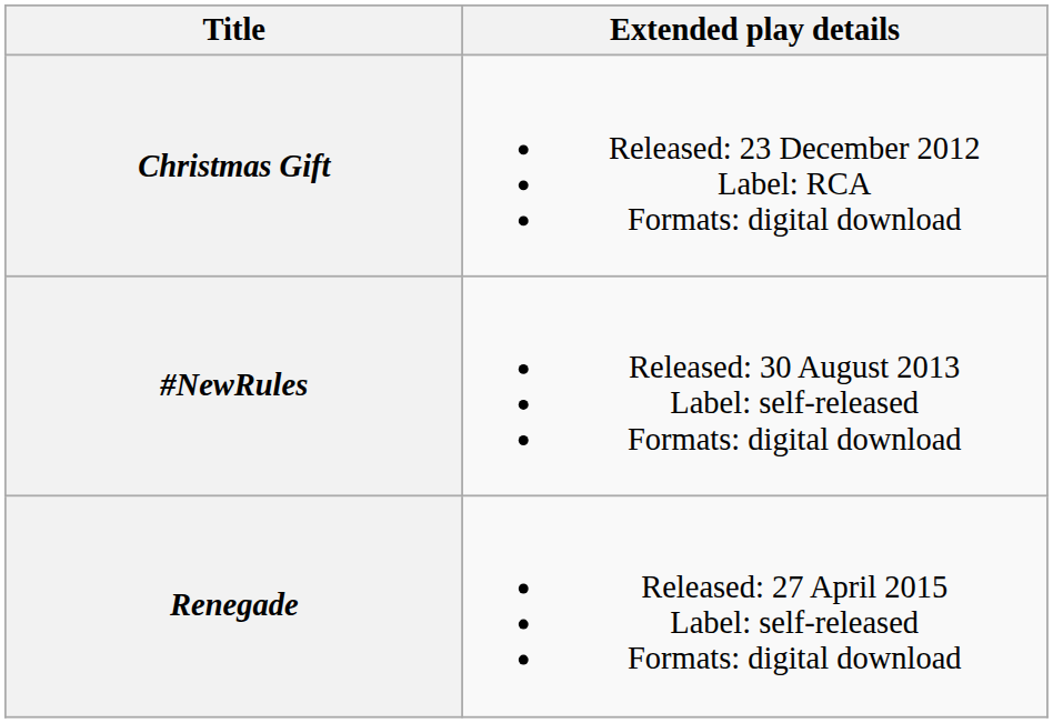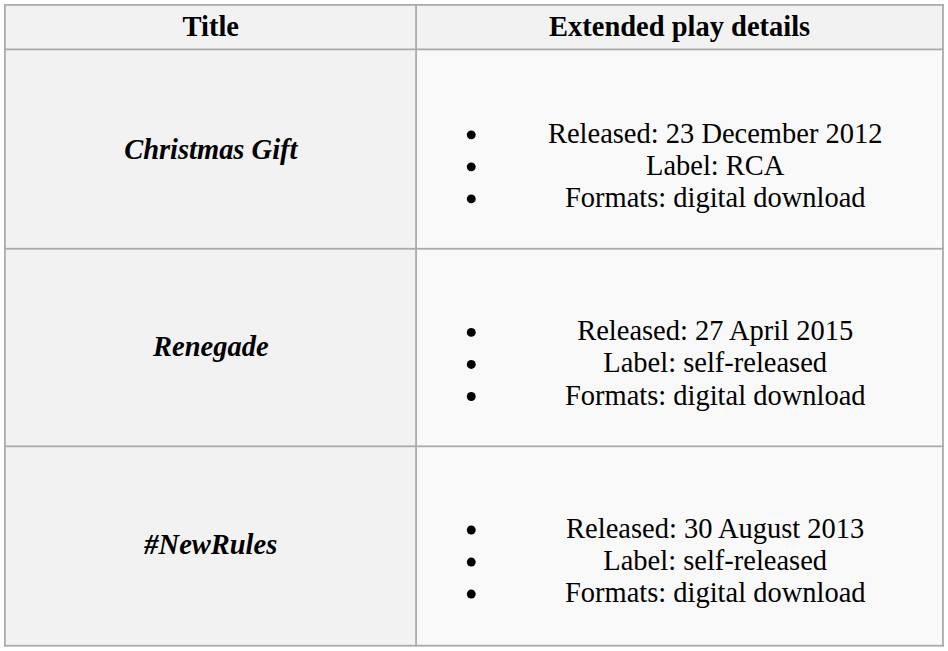 <table class="wikitable plainrowheaders" style="text-align:center;">
 <tr>
 <th scope="col" style="width:14em;">Title</th>
 <th scope="col" style="width:18em;">Extended play details</th>
 </tr>
 <tr>
 <th scope="row"><em>Christmas Gift</em></th>
 <td><br><ul><li>Released: 23 December 2012</li><li>Label: RCA</li><li>Formats: digital download</li></ul></td>
 </tr>
 <tr>
+<th scope="row"><em>Renegade</em></th>
+<td><br><ul><li>Released: 27 April 2015</li><li>Label: self-released</li><li>Formats: digital download</li></ul></td>
+</tr>
+<tr>
 <th scope="row"><em>#NewRules</em></th>
 <td><br><ul><li>Released: 30 August 2013</li><li>Label: self-released</li><li>Formats: digital download</li></ul></td>
 </tr>
-<tr>
-<th scope="row"><em>Renegade</em></th>
-<td><br><ul><li>Released: 27 April 2015</li><li>Label: self-released</li><li>Formats: digital download</li></ul></td>
-</tr>
 </table>
